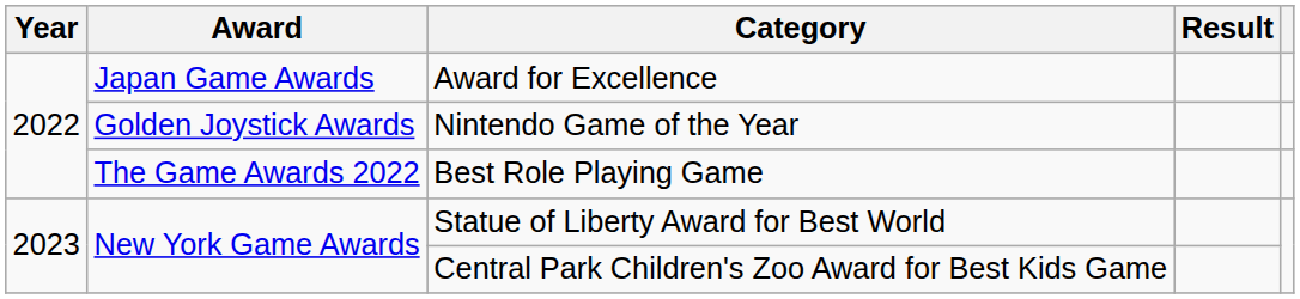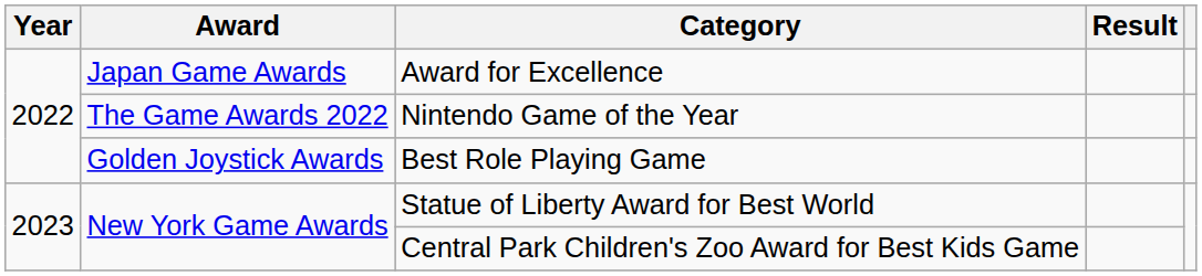 <table class="wikitable sortable">
 <tr>
 <th>Year</th>
 <th>Award</th>
 <th>Category</th>
 <th>Result</th>
 <th></th>
 </tr>
 <tr>
 <td style="text-align:center;" rowspan="3">2022</td>
 <td><a href='#'>Japan Game Awards</a></td>
 <td>Award for Excellence</td>
 <td></td>
 <td style="text-align:center;"></td>
 </tr>
 <tr>
-<td><a href='#'>Golden Joystick Awards</a></td>
+<td><a href='#'>The Game Awards 2022</a></td>
 <td>Nintendo Game of the Year</td>
 <td></td>
 <td style="text-align:center;"></td>
 </tr>
 <tr>
-<td><a href='#'>The Game Awards 2022</a></td>
+<td><a href='#'>Golden Joystick Awards</a></td>
 <td>Best Role Playing Game</td>
 <td></td>
 <td style="text-align:center;"></td>
 </tr>
 <tr>
 <td style="text-align:center;" rowspan="2">2023</td>
 <td rowspan="2"><a href='#'>New York Game Awards</a></td>
 <td>Statue of Liberty Award for Best World</td>
 <td></td>
 <td style="text-align:center;" rowspan="2"></td>
 </tr>
 <tr>
 <td>Central Park Children's Zoo Award for Best Kids Game</td>
 <td></td>
 </tr>
 </table>
